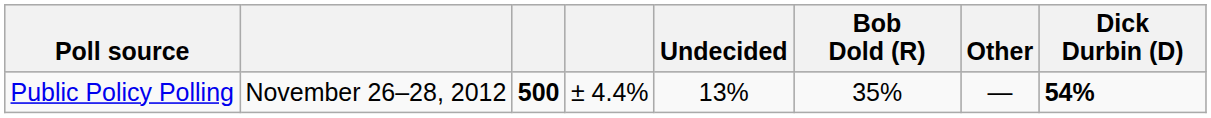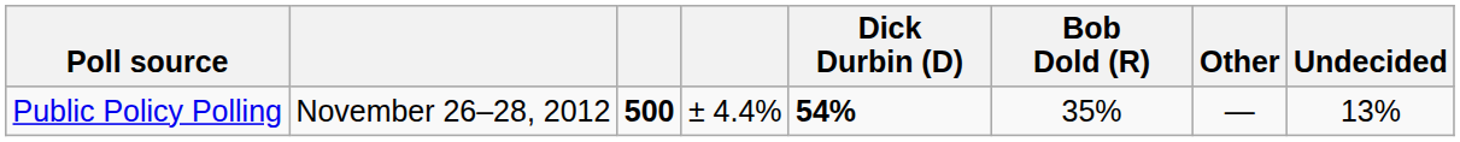 <table class="wikitable">
 <tr valign= bottom>
 <th>Poll source</th>
 <th></th>
 <th></th>
 <th></th>
-<th>Undecided</th>
+<th style="width:100px;">Dick<br>Durbin (D)</th>
 <th style="width:100px;">Bob<br>Dold (R)</th>
 <th>Other</th>
-<th style="width:100px;">Dick<br>Durbin (D)</th>
+<th>Undecided</th>
 </tr>
 <tr>
 <td><a href='#'>Public Policy Polling</a></td>
 <td align=center>November 26–28, 2012</td>
 <td align=center><strong>500</strong></td>
 <td align=center>± 4.4%</td>
-<td align=center>13%</td>
+<td><strong>54%</strong></td>
 <td align=center>35%</td>
 <td align=center>—</td>
-<td><strong>54%</strong></td>
+<td align=center>13%</td>
 </tr>
 </table>
